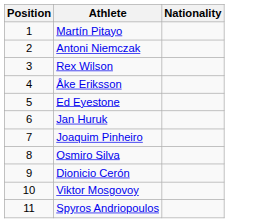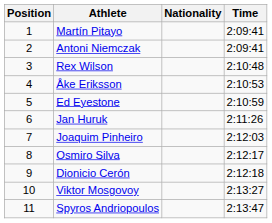 <table class="wikitable sortable">
 <tr>
 <th>Position</th>
 <th>Athlete</th>
 <th>Nationality</th>
+<th>Time</th>
 </tr>
 <tr>
 <td style="text-align:center">1</td>
 <td><a href='#'>Martín Pitayo</a></td>
 <td></td>
+<td>2:09:41</td>
 </tr>
 <tr>
 <td style="text-align:center">2</td>
 <td><a href='#'>Antoni Niemczak</a></td>
 <td></td>
+<td>2:09:41</td>
 </tr>
 <tr>
 <td style="text-align:center">3</td>
 <td><a href='#'>Rex Wilson</a></td>
 <td></td>
+<td>2:10:48</td>
 </tr>
 <tr>
 <td style="text-align:center">4</td>
 <td><a href='#'>Åke Eriksson</a></td>
 <td></td>
+<td>2:10:53</td>
 </tr>
 <tr>
 <td style="text-align:center">5</td>
 <td><a href='#'>Ed Eyestone</a></td>
 <td></td>
+<td>2:10:59</td>
 </tr>
 <tr>
 <td style="text-align:center">6</td>
 <td><a href='#'>Jan Huruk</a></td>
 <td></td>
+<td>2:11:26</td>
 </tr>
 <tr>
 <td style="text-align:center">7</td>
 <td><a href='#'>Joaquim Pinheiro</a></td>
 <td></td>
+<td>2:12:03</td>
 </tr>
 <tr>
 <td style="text-align:center">8</td>
 <td><a href='#'>Osmiro Silva</a></td>
 <td></td>
+<td>2:12:17</td>
 </tr>
 <tr>
 <td style="text-align:center">9</td>
 <td><a href='#'>Dionicio Cerón</a></td>
 <td></td>
+<td>2:12:18</td>
 </tr>
 <tr>
 <td style="text-align:center">10</td>
 <td><a href='#'>Viktor Mosgovoy</a></td>
 <td></td>
+<td>2:13:27</td>
 </tr>
 <tr>
 <td style="text-align:center">11</td>
 <td><a href='#'>Spyros Andriopoulos</a></td>
 <td></td>
+<td>2:13:47</td>
 </tr>
 </table>
